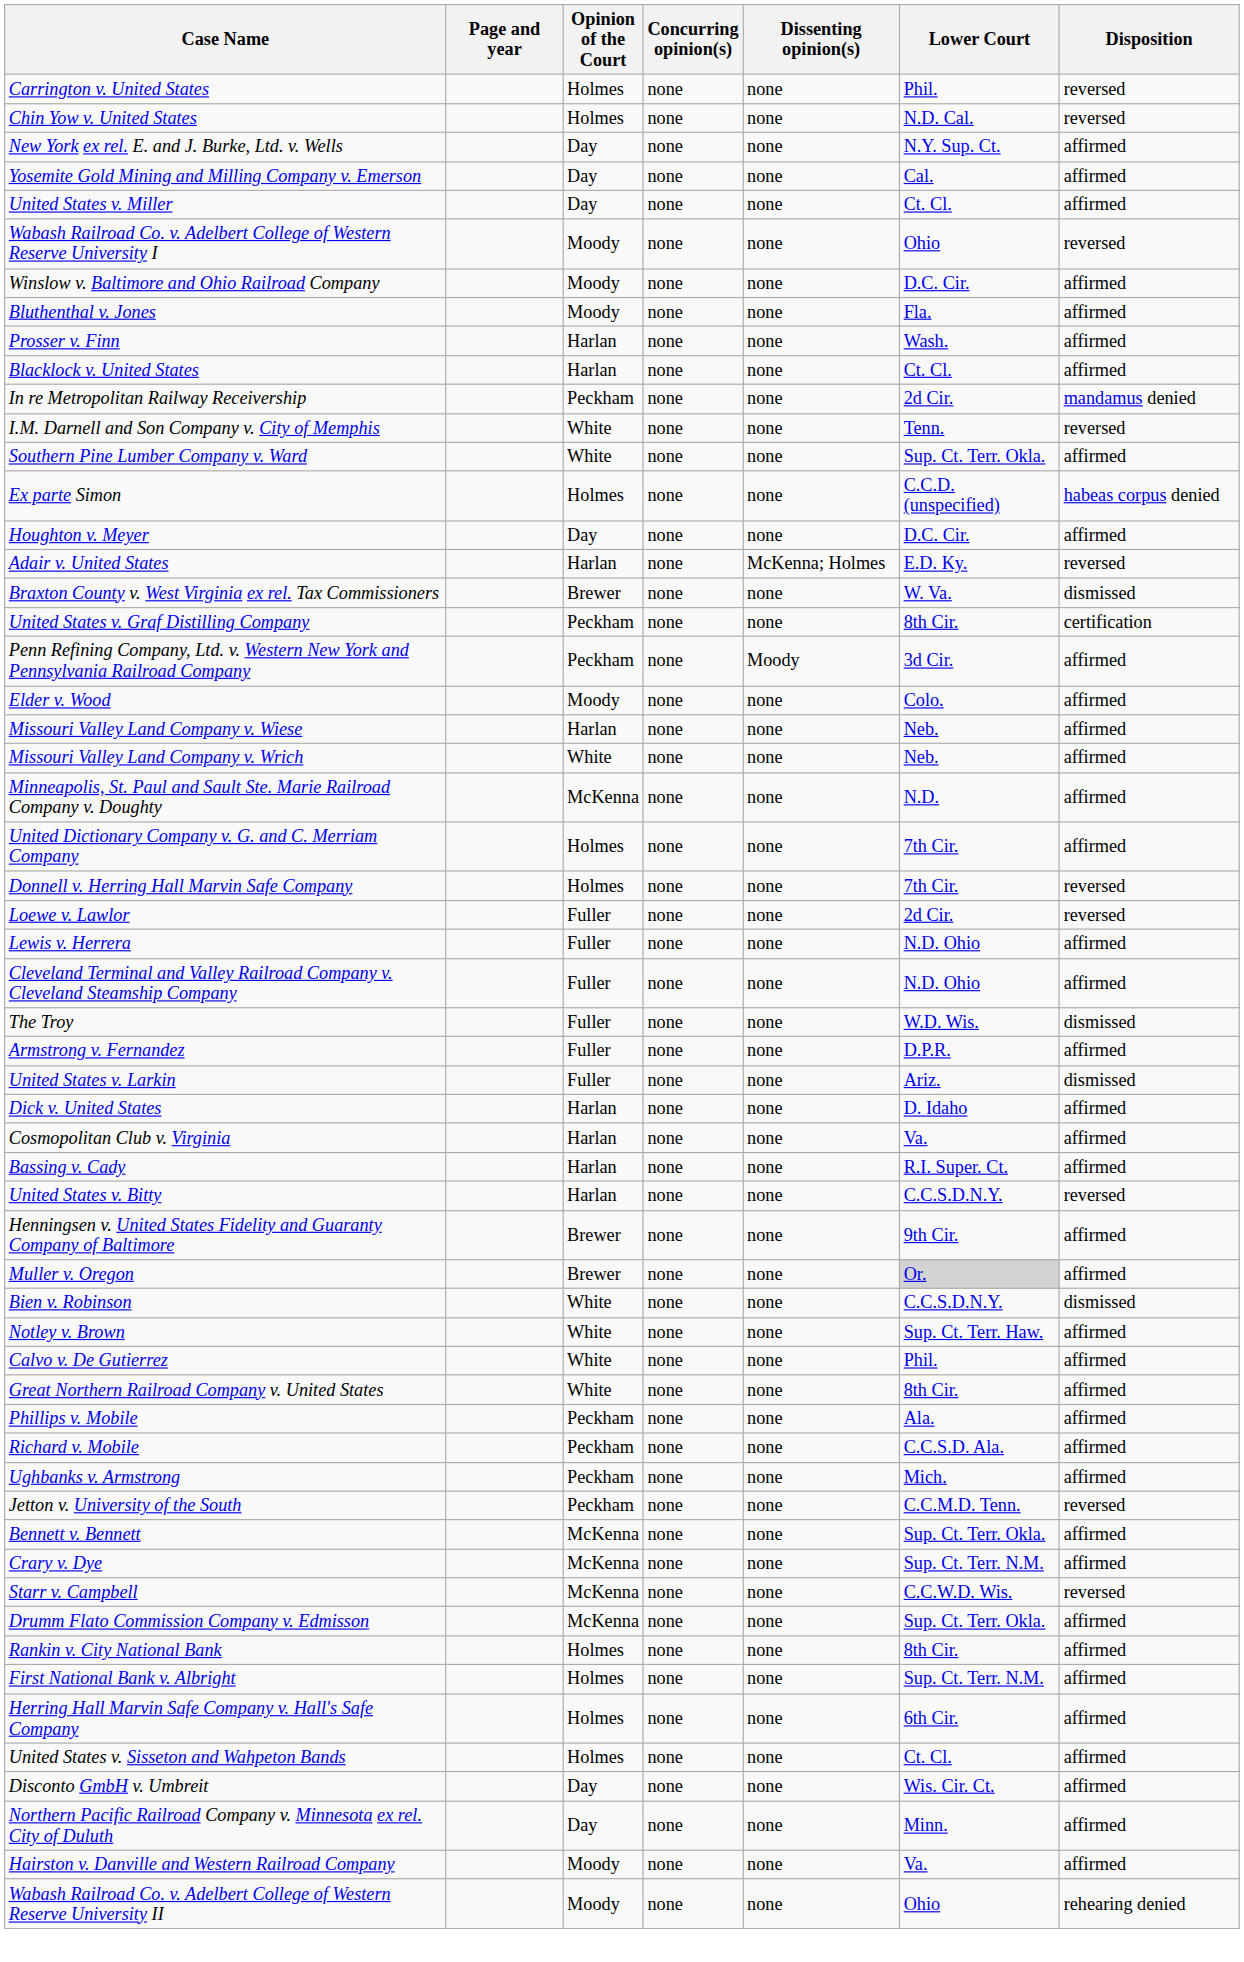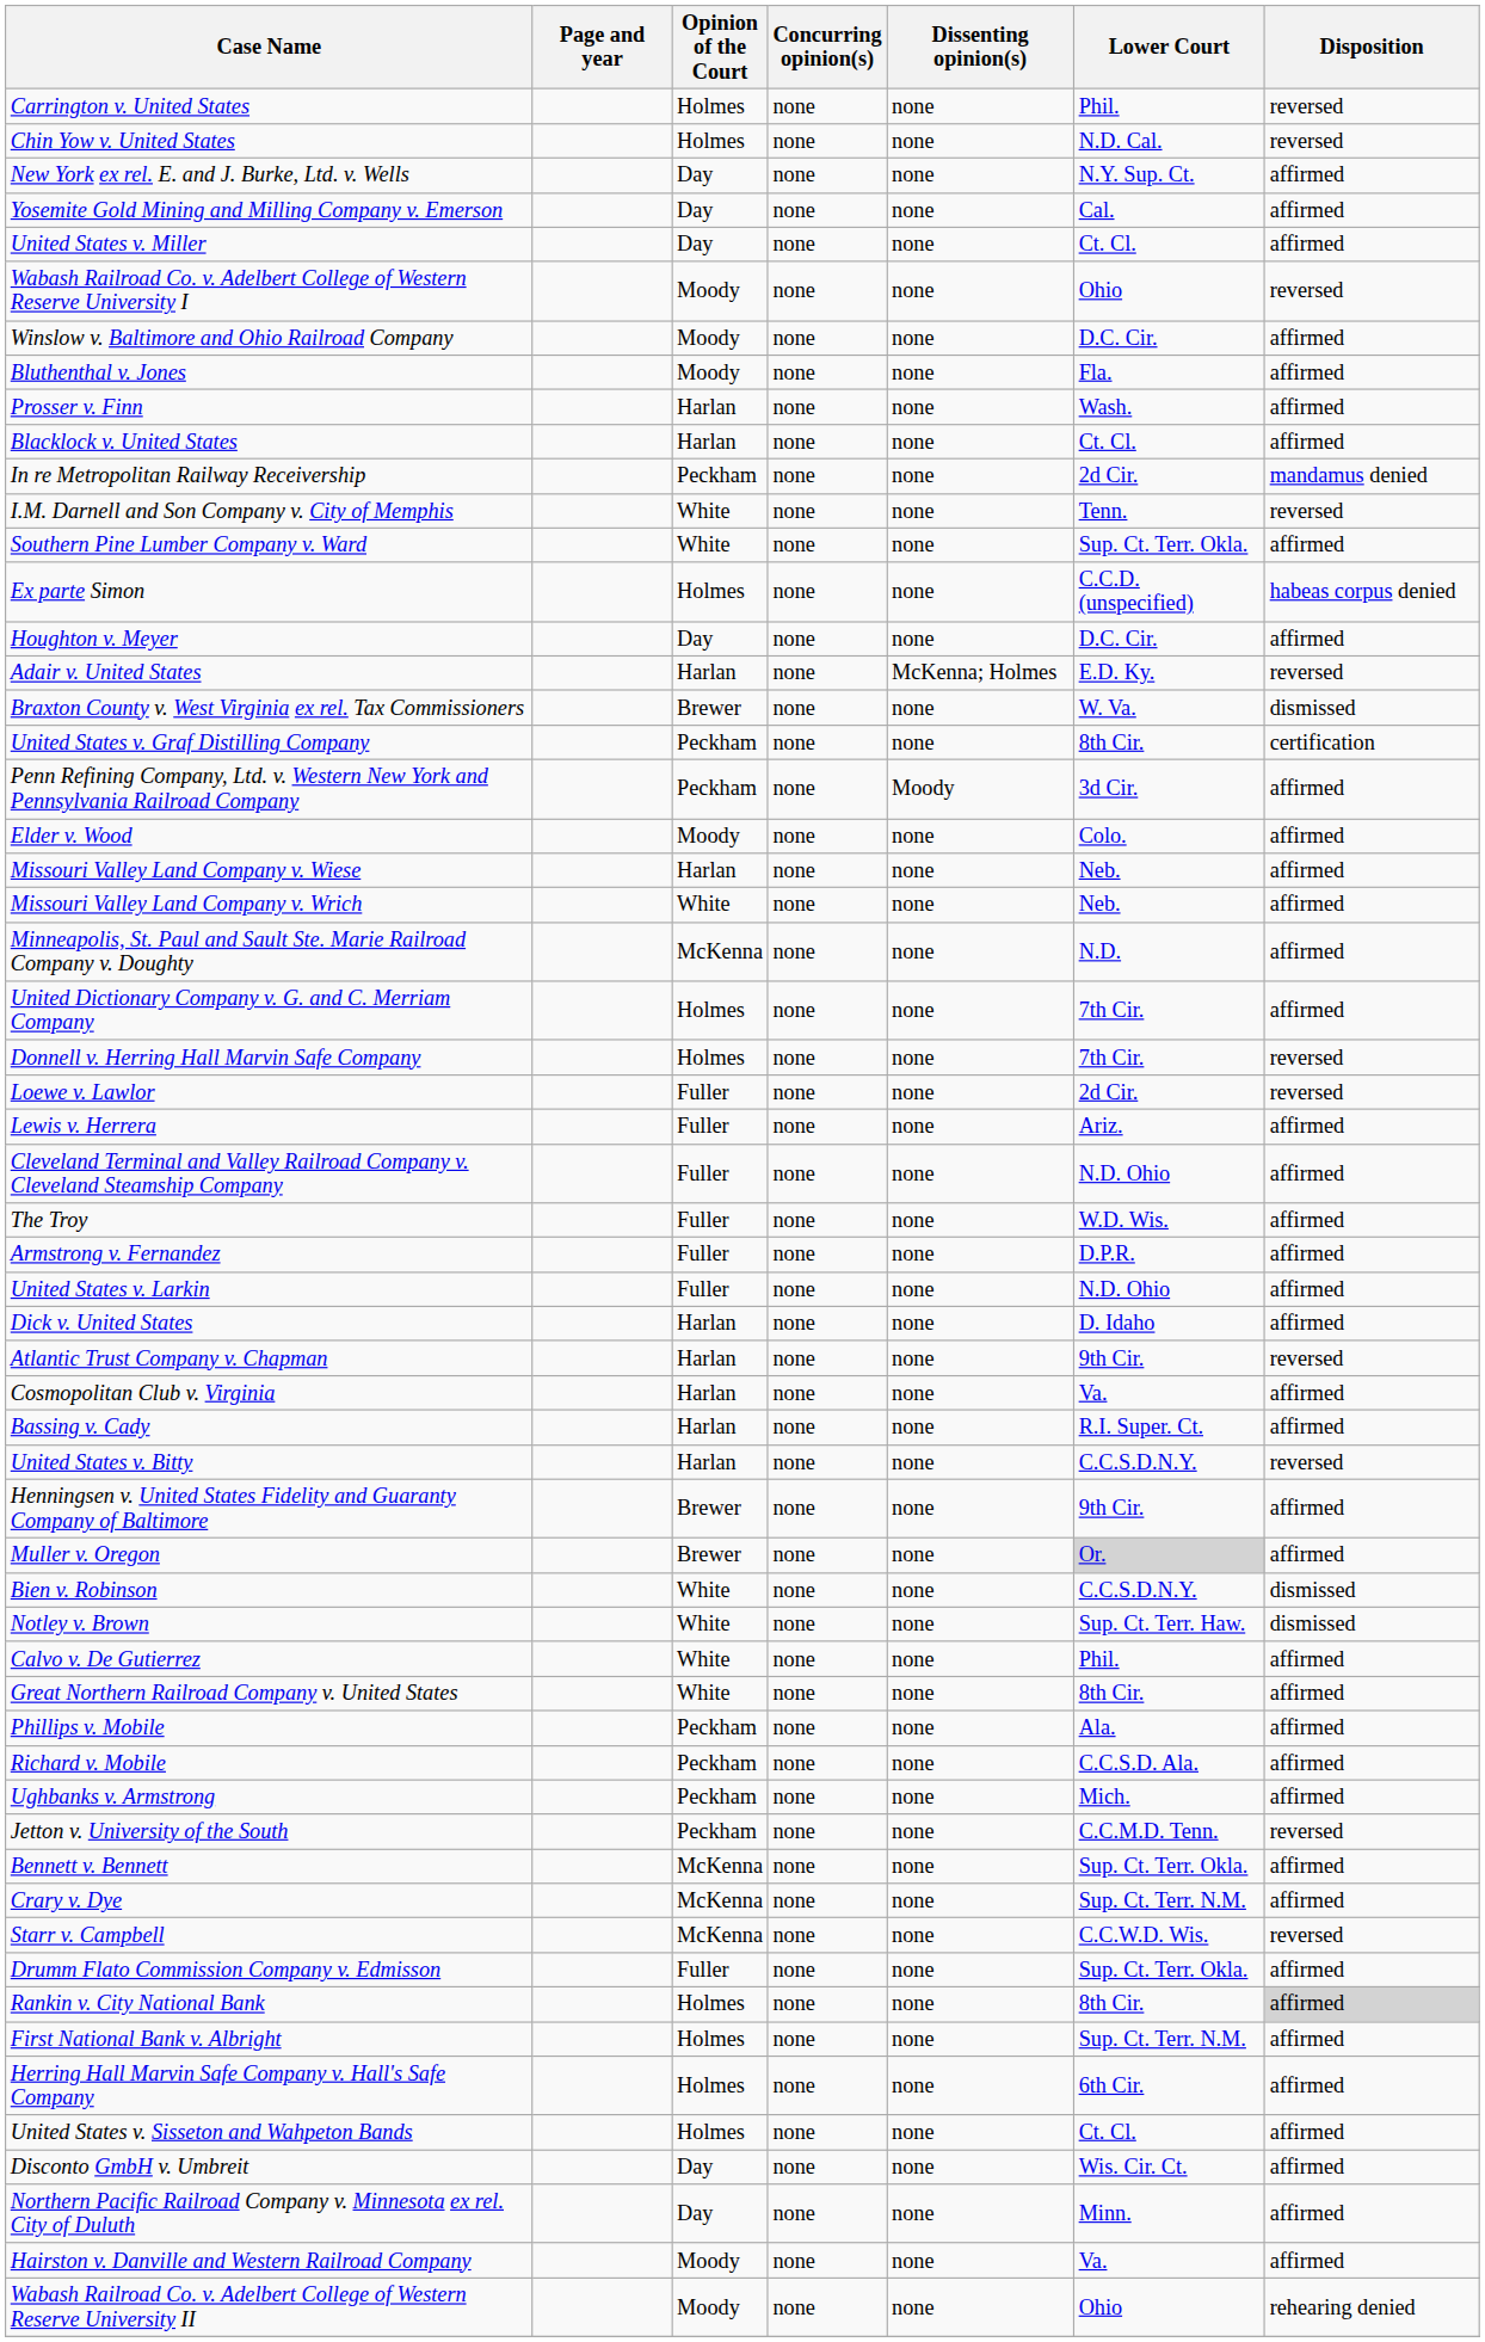 <table class="wikitable sortable">
 <tr>
 <th scope="col" style="width: 380px;">Case Name</th>
 <th scope="col" style="width: 95px;">Page and year</th>
 <th scope="col" style="width: 10px;">Opinion of the Court</th>
 <th scope="col" style="width: 10px;">Concurring opinion(s)</th>
 <th scope="col" style="width: 130px;">Dissenting opinion(s)</th>
 <th scope="col" style="width: 133px;">Lower Court</th>
 <th scope="col" style="width: 150px;">Disposition</th>
 </tr>
 <tr>
 <td><em><a href='#'>Carrington v. United States</a></em></td>
 <td align="right"></td>
 <td>Holmes</td>
 <td>none</td>
 <td>none</td>
 <td><a href='#'>Phil.</a></td>
 <td>reversed</td>
 </tr>
 <tr>
 <td><em><a href='#'>Chin Yow v. United States</a></em></td>
 <td align="right"></td>
 <td>Holmes</td>
 <td>none</td>
 <td>none</td>
 <td><a href='#'>N.D. Cal.</a></td>
 <td>reversed</td>
 </tr>
 <tr>
 <td><em><a href='#'>New York</a> <a href='#'>ex rel.</a> E. and J. Burke, Ltd. v. Wells</em></td>
 <td align="right"></td>
 <td>Day</td>
 <td>none</td>
 <td>none</td>
 <td><a href='#'>N.Y. Sup. Ct.</a></td>
 <td>affirmed</td>
 </tr>
 <tr>
 <td><em><a href='#'>Yosemite Gold Mining and Milling Company v. Emerson</a></em></td>
 <td align="right"></td>
 <td>Day</td>
 <td>none</td>
 <td>none</td>
 <td><a href='#'>Cal.</a></td>
 <td>affirmed</td>
 </tr>
 <tr>
 <td><em><a href='#'>United States v. Miller</a></em></td>
 <td align="right"></td>
 <td>Day</td>
 <td>none</td>
 <td>none</td>
 <td><a href='#'>Ct. Cl.</a></td>
 <td>affirmed</td>
 </tr>
 <tr>
 <td><em><a href='#'>Wabash Railroad Co. v. Adelbert College of Western Reserve University</a> I</em></td>
 <td align="right"></td>
 <td>Moody</td>
 <td>none</td>
 <td>none</td>
 <td><a href='#'>Ohio</a></td>
 <td>reversed</td>
 </tr>
 <tr>
 <td><em>Winslow v. <a href='#'>Baltimore and Ohio Railroad</a> Company</em></td>
 <td align="right"></td>
 <td>Moody</td>
 <td>none</td>
 <td>none</td>
 <td><a href='#'>D.C. Cir.</a></td>
 <td>affirmed</td>
 </tr>
 <tr>
 <td><em><a href='#'>Bluthenthal v. Jones</a></em></td>
 <td align="right"></td>
 <td>Moody</td>
 <td>none</td>
 <td>none</td>
 <td><a href='#'>Fla.</a></td>
 <td>affirmed</td>
 </tr>
 <tr>
 <td><em><a href='#'>Prosser v. Finn</a></em></td>
 <td align="right"></td>
 <td>Harlan</td>
 <td>none</td>
 <td>none</td>
 <td><a href='#'>Wash.</a></td>
 <td>affirmed</td>
 </tr>
 <tr>
 <td><em><a href='#'>Blacklock v. United States</a></em></td>
 <td align="right"></td>
 <td>Harlan</td>
 <td>none</td>
 <td>none</td>
 <td><a href='#'>Ct. Cl.</a></td>
 <td>affirmed</td>
 </tr>
 <tr>
 <td><em>In re Metropolitan Railway Receivership</em></td>
 <td align="right"></td>
 <td>Peckham</td>
 <td>none</td>
 <td>none</td>
 <td><a href='#'>2d Cir.</a></td>
 <td><a href='#'>mandamus</a> denied</td>
 </tr>
 <tr>
 <td><em>I.M. Darnell and Son Company v. <a href='#'>City of Memphis</a></em></td>
 <td align="right"></td>
 <td>White</td>
 <td>none</td>
 <td>none</td>
 <td><a href='#'>Tenn.</a></td>
 <td>reversed</td>
 </tr>
 <tr>
 <td><em><a href='#'>Southern Pine Lumber Company v. Ward</a></em></td>
 <td align="right"></td>
 <td>White</td>
 <td>none</td>
 <td>none</td>
 <td><a href='#'>Sup. Ct. Terr. Okla.</a></td>
 <td>affirmed</td>
 </tr>
 <tr>
 <td><em><a href='#'>Ex parte</a> Simon</em></td>
 <td align="right"></td>
 <td>Holmes</td>
 <td>none</td>
 <td>none</td>
 <td><a href='#'>C.C.D. (unspecified)</a></td>
 <td><a href='#'>habeas corpus</a> denied</td>
 </tr>
 <tr>
 <td><em><a href='#'>Houghton v. Meyer</a></em></td>
 <td align="right"></td>
 <td>Day</td>
 <td>none</td>
 <td>none</td>
 <td><a href='#'>D.C. Cir.</a></td>
 <td>affirmed</td>
 </tr>
 <tr>
 <td><em><a href='#'>Adair v. United States</a></em></td>
 <td align="right"></td>
 <td>Harlan</td>
 <td>none</td>
 <td>McKenna; Holmes</td>
 <td><a href='#'>E.D. Ky.</a></td>
 <td>reversed</td>
 </tr>
 <tr>
 <td><em><a href='#'>Braxton County</a> v. <a href='#'>West Virginia</a> <a href='#'>ex rel.</a> Tax Commissioners</em></td>
 <td align="right"></td>
 <td>Brewer</td>
 <td>none</td>
 <td>none</td>
 <td><a href='#'>W. Va.</a></td>
 <td>dismissed</td>
 </tr>
 <tr>
 <td><em><a href='#'>United States v. Graf Distilling Company</a></em></td>
 <td align="right"></td>
 <td>Peckham</td>
 <td>none</td>
 <td>none</td>
 <td><a href='#'>8th Cir.</a></td>
 <td>certification</td>
 </tr>
 <tr>
 <td><em>Penn Refining Company, Ltd. v. <a href='#'>Western New York and Pennsylvania Railroad Company</a></em></td>
 <td align="right"></td>
 <td>Peckham</td>
 <td>none</td>
 <td>Moody</td>
 <td><a href='#'>3d Cir.</a></td>
 <td>affirmed</td>
 </tr>
 <tr>
 <td><em><a href='#'>Elder v. Wood</a></em></td>
 <td align="right"></td>
 <td>Moody</td>
 <td>none</td>
 <td>none</td>
 <td><a href='#'>Colo.</a></td>
 <td>affirmed</td>
 </tr>
 <tr>
 <td><em><a href='#'>Missouri Valley Land Company v. Wiese</a></em></td>
 <td align="right"></td>
 <td>Harlan</td>
 <td>none</td>
 <td>none</td>
 <td><a href='#'>Neb.</a></td>
 <td>affirmed</td>
 </tr>
 <tr>
 <td><em><a href='#'>Missouri Valley Land Company v. Wrich</a></em></td>
 <td align="right"></td>
 <td>White</td>
 <td>none</td>
 <td>none</td>
 <td><a href='#'>Neb.</a></td>
 <td>affirmed</td>
 </tr>
 <tr>
 <td><em><a href='#'>Minneapolis, St. Paul and Sault Ste. Marie Railroad</a> Company v. Doughty</em></td>
 <td align="right"></td>
 <td>McKenna</td>
 <td>none</td>
 <td>none</td>
 <td><a href='#'>N.D.</a></td>
 <td>affirmed</td>
 </tr>
 <tr>
 <td><em><a href='#'>United Dictionary Company v. G. and C. Merriam Company</a></em></td>
 <td align="right"></td>
 <td>Holmes</td>
 <td>none</td>
 <td>none</td>
 <td><a href='#'>7th Cir.</a></td>
 <td>affirmed</td>
 </tr>
 <tr>
 <td><em><a href='#'>Donnell v. Herring Hall Marvin Safe Company</a></em></td>
 <td align="right"></td>
 <td>Holmes</td>
 <td>none</td>
 <td>none</td>
 <td><a href='#'>7th Cir.</a></td>
 <td>reversed</td>
 </tr>
 <tr>
 <td><em><a href='#'>Loewe v. Lawlor</a></em></td>
 <td align="right"></td>
 <td>Fuller</td>
 <td>none</td>
 <td>none</td>
 <td><a href='#'>2d Cir.</a></td>
 <td>reversed</td>
 </tr>
 <tr>
 <td><em><a href='#'>Lewis v. Herrera</a></em></td>
 <td align="right"></td>
 <td>Fuller</td>
 <td>none</td>
 <td>none</td>
-<td><a href='#'>N.D. Ohio</a></td>
+<td><a href='#'>Ariz.</a></td>
 <td>affirmed</td>
 </tr>
 <tr>
 <td><em><a href='#'>Cleveland Terminal and Valley Railroad Company v. Cleveland Steamship Company</a></em></td>
 <td align="right"></td>
 <td>Fuller</td>
 <td>none</td>
 <td>none</td>
 <td><a href='#'>N.D. Ohio</a></td>
 <td>affirmed</td>
 </tr>
 <tr>
 <td><em>The Troy</em></td>
 <td align="right"></td>
 <td>Fuller</td>
 <td>none</td>
 <td>none</td>
 <td><a href='#'>W.D. Wis.</a></td>
-<td>dismissed</td>
+<td>affirmed</td>
 </tr>
 <tr>
 <td><em><a href='#'>Armstrong v. Fernandez</a></em></td>
 <td align="right"></td>
 <td>Fuller</td>
 <td>none</td>
 <td>none</td>
 <td><a href='#'>D.P.R.</a></td>
 <td>affirmed</td>
 </tr>
 <tr>
 <td><em><a href='#'>United States v. Larkin</a></em></td>
 <td align="right"></td>
 <td>Fuller</td>
 <td>none</td>
 <td>none</td>
-<td><a href='#'>Ariz.</a></td>
-<td>dismissed</td>
+<td><a href='#'>N.D. Ohio</a></td>
+<td>affirmed</td>
 </tr>
 <tr>
 <td><em><a href='#'>Dick v. United States</a></em></td>
 <td align="right"></td>
 <td>Harlan</td>
 <td>none</td>
 <td>none</td>
 <td><a href='#'>D. Idaho</a></td>
 <td>affirmed</td>
+</tr>
+<tr>
+<td><em><a href='#'>Atlantic Trust Company v. Chapman</a></em></td>
+<td align="right"></td>
+<td>Harlan</td>
+<td>none</td>
+<td>none</td>
+<td><a href='#'>9th Cir.</a></td>
+<td>reversed</td>
 </tr>
 <tr>
 <td><em>Cosmopolitan Club v. <a href='#'>Virginia</a></em></td>
 <td align="right"></td>
 <td>Harlan</td>
 <td>none</td>
 <td>none</td>
 <td><a href='#'>Va.</a></td>
 <td>affirmed</td>
 </tr>
 <tr>
 <td><em><a href='#'>Bassing v. Cady</a></em></td>
 <td align="right"></td>
 <td>Harlan</td>
 <td>none</td>
 <td>none</td>
 <td><a href='#'>R.I. Super. Ct.</a></td>
 <td>affirmed</td>
 </tr>
 <tr>
 <td><em><a href='#'>United States v. Bitty</a></em></td>
 <td align="right"></td>
 <td>Harlan</td>
 <td>none</td>
 <td>none</td>
 <td><a href='#'>C.C.S.D.N.Y.</a></td>
 <td>reversed</td>
 </tr>
 <tr>
 <td><em>Henningsen v. <a href='#'>United States Fidelity and Guaranty Company of Baltimore</a></em></td>
 <td align="right"></td>
 <td>Brewer</td>
 <td>none</td>
 <td>none</td>
 <td><a href='#'>9th Cir.</a></td>
 <td>affirmed</td>
 </tr>
 <tr>
 <td><em><a href='#'>Muller v. Oregon</a></em></td>
 <td align="right"></td>
 <td>Brewer</td>
 <td>none</td>
 <td>none</td>
 <td style="background: lightgrey;"><a href='#'>Or.</a></td>
 <td>affirmed</td>
 </tr>
 <tr>
 <td><em><a href='#'>Bien v. Robinson</a></em></td>
 <td align="right"></td>
 <td>White</td>
 <td>none</td>
 <td>none</td>
 <td><a href='#'>C.C.S.D.N.Y.</a></td>
 <td>dismissed</td>
 </tr>
 <tr>
 <td><em><a href='#'>Notley v. Brown</a></em></td>
 <td align="right"></td>
 <td>White</td>
 <td>none</td>
 <td>none</td>
 <td><a href='#'>Sup. Ct. Terr. Haw.</a></td>
-<td>affirmed</td>
+<td>dismissed</td>
 </tr>
 <tr>
 <td><em><a href='#'>Calvo v. De Gutierrez</a></em></td>
 <td align="right"></td>
 <td>White</td>
 <td>none</td>
 <td>none</td>
 <td><a href='#'>Phil.</a></td>
 <td>affirmed</td>
 </tr>
 <tr>
 <td><em><a href='#'>Great Northern Railroad Company</a> v. United States</em></td>
 <td align="right"></td>
 <td>White</td>
 <td>none</td>
 <td>none</td>
 <td><a href='#'>8th Cir.</a></td>
 <td>affirmed</td>
 </tr>
 <tr>
 <td><em><a href='#'>Phillips v. Mobile</a></em></td>
 <td align="right"></td>
 <td>Peckham</td>
 <td>none</td>
 <td>none</td>
 <td><a href='#'>Ala.</a></td>
 <td>affirmed</td>
 </tr>
 <tr>
 <td><em><a href='#'>Richard v. Mobile</a></em></td>
 <td align="right"></td>
 <td>Peckham</td>
 <td>none</td>
 <td>none</td>
 <td><a href='#'>C.C.S.D. Ala.</a></td>
 <td>affirmed</td>
 </tr>
 <tr>
 <td><em><a href='#'>Ughbanks v. Armstrong</a></em></td>
 <td align="right"></td>
 <td>Peckham</td>
 <td>none</td>
 <td>none</td>
 <td><a href='#'>Mich.</a></td>
 <td>affirmed</td>
 </tr>
 <tr>
 <td><em>Jetton v. <a href='#'>University of the South</a></em></td>
 <td align="right"></td>
 <td>Peckham</td>
 <td>none</td>
 <td>none</td>
 <td><a href='#'>C.C.M.D. Tenn.</a></td>
 <td>reversed</td>
 </tr>
 <tr>
 <td><em><a href='#'>Bennett v. Bennett</a></em></td>
 <td align="right"></td>
 <td>McKenna</td>
 <td>none</td>
 <td>none</td>
 <td><a href='#'>Sup. Ct. Terr. Okla.</a></td>
 <td>affirmed</td>
 </tr>
 <tr>
 <td><em><a href='#'>Crary v. Dye</a></em></td>
 <td align="right"></td>
 <td>McKenna</td>
 <td>none</td>
 <td>none</td>
 <td><a href='#'>Sup. Ct. Terr. N.M.</a></td>
 <td>affirmed</td>
 </tr>
 <tr>
 <td><em><a href='#'>Starr v. Campbell</a></em></td>
 <td align="right"></td>
 <td>McKenna</td>
 <td>none</td>
 <td>none</td>
 <td><a href='#'>C.C.W.D. Wis.</a></td>
 <td>reversed</td>
 </tr>
 <tr>
 <td><em><a href='#'>Drumm Flato Commission Company v. Edmisson</a></em></td>
 <td align="right"></td>
-<td>McKenna</td>
+<td>Fuller</td>
 <td>none</td>
 <td>none</td>
 <td><a href='#'>Sup. Ct. Terr. Okla.</a></td>
 <td>affirmed</td>
 </tr>
 <tr>
 <td><em><a href='#'>Rankin v. City National Bank</a></em></td>
 <td align="right"></td>
 <td>Holmes</td>
 <td>none</td>
 <td>none</td>
 <td><a href='#'>8th Cir.</a></td>
-<td>affirmed</td>
+<td style="background: lightgrey;">affirmed</td>
 </tr>
 <tr>
 <td><em><a href='#'>First National Bank v. Albright</a></em></td>
 <td align="right"></td>
 <td>Holmes</td>
 <td>none</td>
 <td>none</td>
 <td><a href='#'>Sup. Ct. Terr. N.M.</a></td>
 <td>affirmed</td>
 </tr>
 <tr>
 <td><em><a href='#'>Herring Hall Marvin Safe Company v. Hall's Safe Company</a></em></td>
 <td align="right"></td>
 <td>Holmes</td>
 <td>none</td>
 <td>none</td>
 <td><a href='#'>6th Cir.</a></td>
 <td>affirmed</td>
 </tr>
 <tr>
 <td><em>United States v. <a href='#'>Sisseton and Wahpeton Bands</a></em></td>
 <td align="right"></td>
 <td>Holmes</td>
 <td>none</td>
 <td>none</td>
 <td><a href='#'>Ct. Cl.</a></td>
 <td>affirmed</td>
 </tr>
 <tr>
 <td><em>Disconto <a href='#'>GmbH</a> v. Umbreit</em></td>
 <td align="right"></td>
 <td>Day</td>
 <td>none</td>
 <td>none</td>
 <td><a href='#'>Wis. Cir. Ct.</a></td>
 <td>affirmed</td>
 </tr>
 <tr>
 <td><em><a href='#'>Northern Pacific Railroad</a> Company v. <a href='#'>Minnesota</a> <a href='#'>ex rel.</a> <a href='#'>City of Duluth</a></em></td>
 <td align="right"></td>
 <td>Day</td>
 <td>none</td>
 <td>none</td>
 <td><a href='#'>Minn.</a></td>
 <td>affirmed</td>
 </tr>
 <tr>
 <td><em><a href='#'>Hairston v. Danville and Western Railroad Company</a></em></td>
 <td align="right"></td>
 <td>Moody</td>
 <td>none</td>
 <td>none</td>
 <td><a href='#'>Va.</a></td>
 <td>affirmed</td>
 </tr>
 <tr>
 <td><em><a href='#'>Wabash Railroad Co. v. Adelbert College of Western Reserve University</a> II</em></td>
 <td align="right"></td>
 <td>Moody</td>
 <td>none</td>
 <td>none</td>
 <td><a href='#'>Ohio</a></td>
 <td>rehearing denied</td>
 </tr>
 <tr>
 </tr>
 </table>
